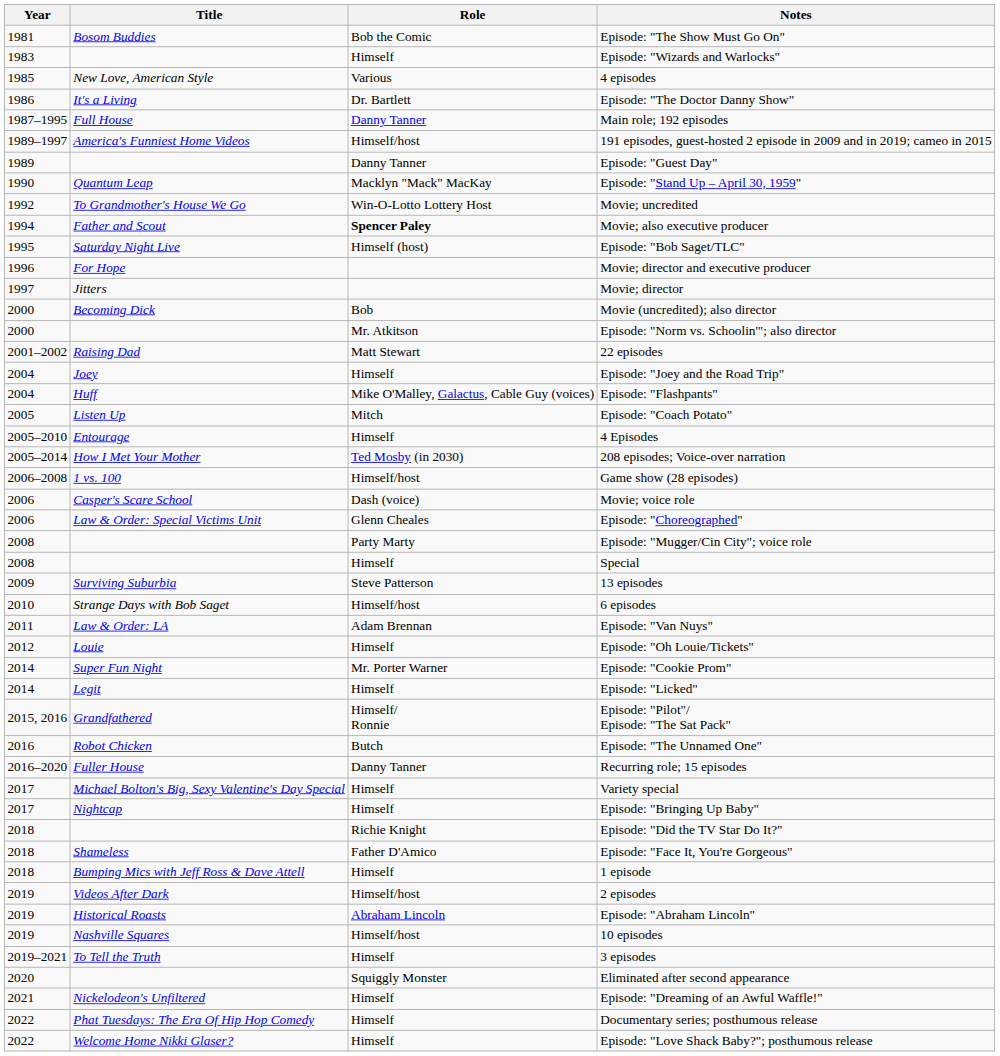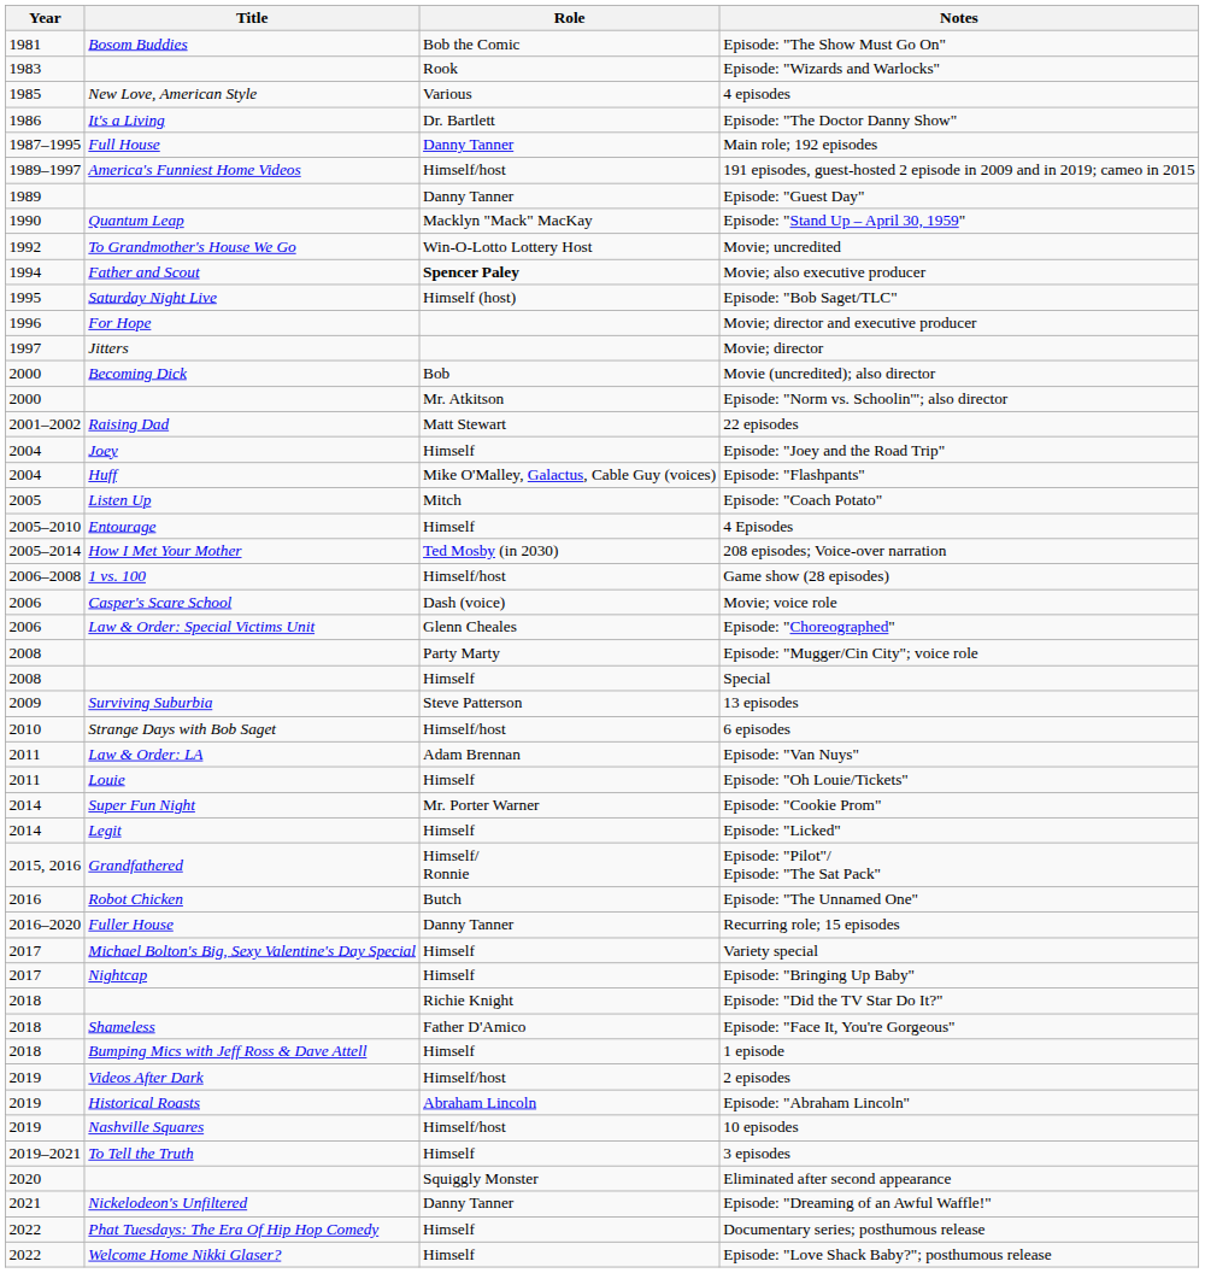 <table class="wikitable sortable">
 <tr>
 <th>Year</th>
 <th>Title</th>
 <th>Role</th>
 <th class="unsortable">Notes</th>
 </tr>
 <tr>
 <td>1981</td>
 <td><em><a href='#'>Bosom Buddies</a></em></td>
 <td>Bob the Comic</td>
 <td>Episode: "The Show Must Go On"</td>
 </tr>
 <tr>
 <td>1983</td>
 <td></td>
-<td>Himself</td>
+<td>Rook</td>
 <td>Episode: "Wizards and Warlocks"</td>
 </tr>
 <tr>
 <td>1985</td>
 <td><em>New Love, American Style</em></td>
 <td>Various</td>
 <td>4 episodes</td>
 </tr>
 <tr>
 <td>1986</td>
 <td><em><a href='#'>It's a Living</a></em></td>
 <td>Dr. Bartlett</td>
 <td>Episode: "The Doctor Danny Show"</td>
 </tr>
 <tr>
 <td>1987–1995</td>
 <td><em><a href='#'>Full House</a></em></td>
 <td><a href='#'>Danny Tanner</a></td>
 <td>Main role; 192 episodes</td>
 </tr>
 <tr>
 <td>1989–1997</td>
 <td><em><a href='#'>America's Funniest Home Videos</a></em></td>
 <td>Himself/host</td>
 <td>191 episodes, guest-hosted 2 episode in 2009 and in 2019; cameo in 2015</td>
 </tr>
 <tr>
 <td>1989</td>
 <td></td>
 <td>Danny Tanner</td>
 <td>Episode: "Guest Day"</td>
 </tr>
 <tr>
 <td>1990</td>
 <td><em><a href='#'>Quantum Leap</a></em></td>
 <td>Macklyn "Mack" MacKay</td>
 <td>Episode: "<a href='#'>Stand Up – April 30, 1959</a>"</td>
 </tr>
 <tr>
 <td>1992</td>
 <td><em><a href='#'>To Grandmother's House We Go</a></em></td>
 <td>Win-O-Lotto Lottery Host</td>
 <td>Movie; uncredited</td>
 </tr>
 <tr>
 <td>1994</td>
 <td><em><a href='#'>Father and Scout</a></em></td>
 <td><strong>Spencer Paley</strong></td>
 <td>Movie; also executive producer</td>
 </tr>
 <tr>
 <td>1995</td>
 <td><em><a href='#'>Saturday Night Live</a></em></td>
 <td>Himself (host)</td>
 <td>Episode: "Bob Saget/TLC"</td>
 </tr>
 <tr>
 <td>1996</td>
 <td><em><a href='#'>For Hope</a></em></td>
 <td></td>
 <td>Movie; director and executive producer</td>
 </tr>
 <tr>
 <td>1997</td>
 <td><em>Jitters</em></td>
 <td></td>
 <td>Movie; director<br></td>
 </tr>
 <tr>
 <td>2000</td>
 <td><em><a href='#'>Becoming Dick</a></em></td>
 <td>Bob</td>
 <td>Movie (uncredited); also director</td>
 </tr>
 <tr>
 <td>2000</td>
 <td></td>
 <td>Mr. Atkitson</td>
 <td>Episode: "Norm vs. Schoolin'"; also director</td>
 </tr>
 <tr>
 <td>2001–2002</td>
 <td><em><a href='#'>Raising Dad</a></em></td>
 <td>Matt Stewart</td>
 <td>22 episodes<br></td>
 </tr>
 <tr>
 <td>2004</td>
 <td><em><a href='#'>Joey</a></em></td>
 <td>Himself</td>
 <td>Episode: "Joey and the Road Trip"</td>
 </tr>
 <tr>
 <td>2004</td>
 <td><em><a href='#'>Huff</a></em></td>
 <td>Mike O'Malley, <a href='#'>Galactus</a>, Cable Guy (voices)</td>
 <td>Episode: "Flashpants"</td>
 </tr>
 <tr>
 <td>2005</td>
 <td><em><a href='#'>Listen Up</a></em></td>
 <td>Mitch</td>
 <td>Episode: "Coach Potato"</td>
 </tr>
 <tr>
 <td>2005–2010</td>
 <td><em><a href='#'>Entourage</a></em></td>
 <td>Himself</td>
 <td>4 Episodes</td>
 </tr>
 <tr>
 <td>2005–2014</td>
 <td><em><a href='#'>How I Met Your Mother</a></em></td>
 <td><a href='#'>Ted Mosby</a> (in 2030)</td>
 <td>208 episodes; Voice-over narration</td>
 </tr>
 <tr>
 <td>2006–2008</td>
 <td><em><a href='#'>1 vs. 100</a></em></td>
 <td>Himself/host</td>
 <td>Game show (28 episodes)</td>
 </tr>
 <tr>
 <td>2006</td>
 <td><em><a href='#'>Casper's Scare School</a></em></td>
 <td>Dash (voice)</td>
 <td>Movie; voice role</td>
 </tr>
 <tr>
 <td>2006</td>
 <td><em><a href='#'>Law & Order: Special Victims Unit</a></em></td>
 <td>Glenn Cheales</td>
 <td>Episode: "<a href='#'>Choreographed</a>"</td>
 </tr>
 <tr>
 <td>2008</td>
 <td></td>
 <td>Party Marty</td>
 <td>Episode: "Mugger/Cin City"; voice role</td>
 </tr>
 <tr>
 <td>2008</td>
 <td></td>
 <td>Himself</td>
 <td>Special</td>
 </tr>
 <tr>
 <td>2009</td>
 <td><em><a href='#'>Surviving Suburbia</a></em></td>
 <td>Steve Patterson</td>
 <td>13 episodes</td>
 </tr>
 <tr>
 <td>2010</td>
 <td><em>Strange Days with Bob Saget</em></td>
 <td>Himself/host</td>
 <td>6 episodes</td>
 </tr>
 <tr>
 <td>2011</td>
 <td><em><a href='#'>Law & Order: LA</a></em></td>
 <td>Adam Brennan</td>
 <td>Episode: "Van Nuys"</td>
 </tr>
 <tr>
-<td>2012</td>
+<td>2011</td>
 <td><em><a href='#'>Louie</a></em></td>
 <td>Himself</td>
 <td>Episode: "Oh Louie/Tickets"</td>
 </tr>
 <tr>
 <td>2014</td>
 <td><em><a href='#'>Super Fun Night</a></em></td>
 <td>Mr. Porter Warner</td>
 <td>Episode: "Cookie Prom"</td>
 </tr>
 <tr>
 <td>2014</td>
 <td><em><a href='#'>Legit</a></em></td>
 <td>Himself</td>
 <td>Episode: "Licked"</td>
 </tr>
 <tr>
 <td>2015, 2016</td>
 <td><em><a href='#'>Grandfathered</a></em></td>
 <td>Himself/<br>Ronnie</td>
 <td>Episode: "Pilot"/<br>Episode: "The Sat Pack"</td>
 </tr>
 <tr>
 <td>2016</td>
 <td><em><a href='#'>Robot Chicken</a></em></td>
 <td>Butch</td>
 <td>Episode: "The Unnamed One"</td>
 </tr>
 <tr>
 <td>2016–2020</td>
 <td><em><a href='#'>Fuller House</a></em></td>
 <td>Danny Tanner</td>
 <td>Recurring role; 15 episodes</td>
 </tr>
 <tr>
 <td>2017</td>
 <td><em><a href='#'>Michael Bolton's Big, Sexy Valentine's Day Special</a></em></td>
 <td>Himself</td>
 <td>Variety special</td>
 </tr>
 <tr>
 <td>2017</td>
 <td><em><a href='#'>Nightcap</a></em></td>
 <td>Himself</td>
 <td>Episode: "Bringing Up Baby"</td>
 </tr>
 <tr>
 <td>2018</td>
 <td></td>
 <td>Richie Knight</td>
 <td>Episode: "Did the TV Star Do It?"</td>
 </tr>
 <tr>
 <td>2018</td>
 <td><em><a href='#'>Shameless</a></em></td>
 <td>Father D'Amico</td>
 <td>Episode: "Face It, You're Gorgeous"</td>
 </tr>
 <tr>
 <td>2018</td>
 <td><em><a href='#'>Bumping Mics with Jeff Ross & Dave Attell</a></em></td>
 <td>Himself</td>
 <td>1 episode</td>
 </tr>
 <tr>
 <td>2019</td>
 <td><em><a href='#'>Videos After Dark</a></em></td>
 <td>Himself/host</td>
 <td>2 episodes</td>
 </tr>
 <tr>
 <td>2019</td>
 <td><em><a href='#'>Historical Roasts</a></em></td>
 <td><a href='#'>Abraham Lincoln</a></td>
 <td>Episode: "Abraham Lincoln"</td>
 </tr>
 <tr>
 <td>2019</td>
 <td><em><a href='#'>Nashville Squares</a></em></td>
 <td>Himself/host</td>
 <td>10 episodes</td>
 </tr>
 <tr>
 <td>2019–2021</td>
 <td><em><a href='#'>To Tell the Truth</a></em></td>
 <td>Himself</td>
 <td>3 episodes</td>
 </tr>
 <tr>
 <td>2020</td>
 <td></td>
 <td>Squiggly Monster</td>
 <td>Eliminated after second appearance</td>
 </tr>
 <tr>
 <td>2021</td>
 <td><em><a href='#'>Nickelodeon's Unfiltered</a></em></td>
-<td>Himself</td>
+<td>Danny Tanner</td>
 <td>Episode: "Dreaming of an Awful Waffle!"</td>
 </tr>
 <tr>
 <td>2022</td>
 <td><em><a href='#'>Phat Tuesdays: The Era Of Hip Hop Comedy</a></em></td>
 <td>Himself</td>
 <td>Documentary series; posthumous release</td>
 </tr>
 <tr>
 <td>2022</td>
 <td><em><a href='#'>Welcome Home Nikki Glaser?</a></em></td>
 <td>Himself</td>
 <td>Episode: "Love Shack Baby?"; posthumous release</td>
 </tr>
 </table>
